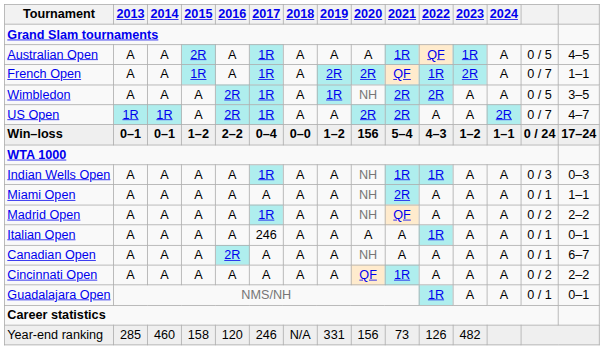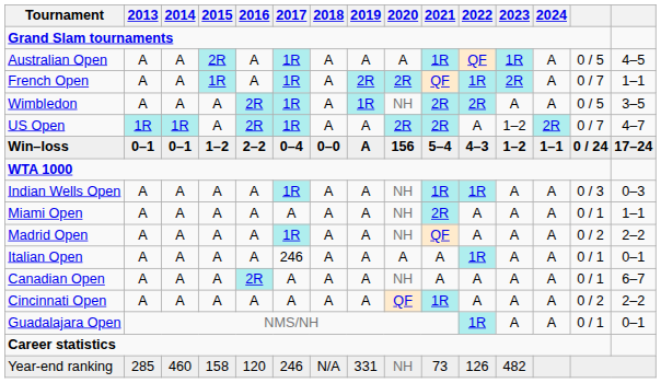 <table class=wikitable style=text-align:center>
 <tr>
 <th>Tournament</th>
 <th><a href='#'>2013</a></th>
 <th><a href='#'>2014</a></th>
 <th><a href='#'>2015</a></th>
 <th><a href='#'>2016</a></th>
 <th><a href='#'>2017</a></th>
 <th><a href='#'>2018</a></th>
 <th><a href='#'>2019</a></th>
 <th><a href='#'>2020</a></th>
 <th><a href='#'>2021</a></th>
 <th><a href='#'>2022</a></th>
 <th><a href='#'>2023</a></th>
 <th><a href='#'>2024</a></th>
 <th></th>
 <th></th>
 </tr>
 <tr>
 <td colspan="14" style="text-align:left"><strong><a href='#'>Grand Slam tournaments</a></strong></td>
 </tr>
 <tr>
 <td style=text-align:left><a href='#'>Australian Open</a></td>
 <td>A</td>
 <td>A</td>
 <td style=background:#afeeee><a href='#'>2R</a></td>
 <td>A</td>
 <td style=background:#afeeee><a href='#'>1R</a></td>
 <td>A</td>
 <td>A</td>
 <td>A</td>
 <td style=background:#afeeee><a href='#'>1R</a></td>
 <td style=background:#ffebcd><a href='#'>QF</a></td>
 <td style=background:#afeeee><a href='#'>1R</a></td>
 <td>A</td>
 <td>0 / 5</td>
 <td>4–5</td>
 </tr>
 <tr>
 <td style=text-align:left><a href='#'>French Open</a></td>
 <td>A</td>
 <td>A</td>
 <td style=background:#afeeee><a href='#'>1R</a></td>
 <td>A</td>
 <td style=background:#afeeee><a href='#'>1R</a></td>
 <td>A</td>
 <td style=background:#afeeee><a href='#'>2R</a></td>
 <td style=background:#afeeee><a href='#'>2R</a></td>
 <td style=background:#ffebcd><a href='#'>QF</a></td>
 <td bgcolor=afeeee><a href='#'>1R</a></td>
 <td bgcolor=afeeee><a href='#'>2R</a></td>
 <td>A</td>
 <td>0 / 7</td>
 <td>1–1</td>
 </tr>
 <tr>
 <td align=left><a href='#'>Wimbledon</a></td>
 <td>A</td>
 <td>A</td>
 <td>A</td>
 <td style=background:#afeeee><a href='#'>2R</a></td>
 <td bgcolor=afeeee><a href='#'>1R</a></td>
 <td>A</td>
 <td bgcolor=afeeee><a href='#'>1R</a></td>
 <td style=color:#767676>NH</td>
 <td bgcolor=afeeee><a href='#'>2R</a></td>
 <td bgcolor=afeeee><a href='#'>2R</a></td>
 <td>A</td>
 <td>A</td>
 <td>0 / 5</td>
 <td>3–5</td>
 </tr>
 <tr>
 <td style=text-align:left><a href='#'>US Open</a></td>
 <td style=background:#afeeee><a href='#'>1R</a></td>
 <td style=background:#afeeee><a href='#'>1R</a></td>
 <td>A</td>
 <td style=background:#afeeee><a href='#'>2R</a></td>
 <td style=background:#afeeee><a href='#'>1R</a></td>
 <td>A</td>
 <td>A</td>
 <td style=background:#afeeee><a href='#'>2R</a></td>
 <td style=background:#afeeee><a href='#'>2R</a></td>
 <td>A</td>
-<td>A</td>
+<td>1–2</td>
 <td style=background:#afeeee><a href='#'>2R</a></td>
 <td>0 / 7</td>
 <td>4–7</td>
 </tr>
 <tr style=background:#efefef;font-weight:bold>
 <td style=text-align:left>Win–loss</td>
 <td>0–1</td>
 <td>0–1</td>
 <td>1–2</td>
 <td>2–2</td>
 <td>0–4</td>
 <td>0–0</td>
-<td>1–2</td>
+<td>A</td>
 <td>156</td>
 <td>5–4</td>
 <td>4–3</td>
 <td>1–2</td>
 <td>1–1</td>
 <td>0 / 24</td>
 <td>17–24</td>
 </tr>
 <tr>
 <td colspan="14" align="left"><strong><a href='#'>WTA 1000</a></strong></td>
 </tr>
 <tr>
 <td align=left><a href='#'>Indian Wells Open</a></td>
 <td>A</td>
 <td>A</td>
 <td>A</td>
 <td>A</td>
 <td bgcolor=afeeee><a href='#'>1R</a></td>
 <td>A</td>
 <td>A</td>
 <td style=color:#767676>NH</td>
 <td bgcolor=afeeee><a href='#'>1R</a></td>
 <td bgcolor=afeeee><a href='#'>1R</a></td>
 <td>A</td>
 <td>A</td>
 <td>0 / 3</td>
 <td>0–3</td>
 </tr>
 <tr>
 <td align=left><a href='#'>Miami Open</a></td>
 <td>A</td>
 <td>A</td>
 <td>A</td>
 <td>A</td>
 <td>A</td>
 <td>A</td>
 <td>A</td>
 <td style=color:#767676>NH</td>
 <td bgcolor=afeeee><a href='#'>2R</a></td>
 <td>A</td>
 <td>A</td>
 <td>A</td>
 <td>0 / 1</td>
 <td>1–1</td>
 </tr>
 <tr>
 <td align=left><a href='#'>Madrid Open</a></td>
 <td>A</td>
 <td>A</td>
 <td>A</td>
 <td>A</td>
 <td bgcolor=afeeee><a href='#'>1R</a></td>
 <td>A</td>
 <td>A</td>
 <td style=color:#767676>NH</td>
 <td bgcolor=ffebcd><a href='#'>QF</a></td>
 <td>A</td>
 <td>A</td>
 <td>A</td>
 <td>0 / 2</td>
 <td>2–2</td>
 </tr>
 <tr>
 <td align=left><a href='#'>Italian Open</a></td>
 <td>A</td>
 <td>A</td>
 <td>A</td>
 <td>A</td>
 <td>246</td>
 <td>A</td>
 <td>A</td>
 <td>A</td>
 <td>A</td>
 <td bgcolor=afeeee><a href='#'>1R</a></td>
 <td>A</td>
 <td>A</td>
 <td>0 / 1</td>
 <td>0–1</td>
 </tr>
 <tr>
 <td align=left><a href='#'>Canadian Open</a></td>
 <td>A</td>
 <td>A</td>
 <td>A</td>
 <td bgcolor=afeeee><a href='#'>2R</a></td>
 <td>A</td>
 <td>A</td>
 <td>A</td>
 <td style=color:#767676>NH</td>
 <td>A</td>
 <td>A</td>
 <td>A</td>
 <td>A</td>
 <td>0 / 1</td>
 <td>6–7</td>
 </tr>
 <tr>
 <td align=left><a href='#'>Cincinnati Open</a></td>
 <td>A</td>
 <td>A</td>
 <td>A</td>
 <td>A</td>
 <td>A</td>
 <td>A</td>
 <td>A</td>
 <td style=background:#ffebcd><a href='#'>QF</a></td>
 <td bgcolor=afeeee><a href='#'>1R</a></td>
 <td>A</td>
 <td>A</td>
 <td>A</td>
 <td>0 / 2</td>
 <td>2–2</td>
 </tr>
 <tr>
 <td align=left><a href='#'>Guadalajara Open</a></td>
 <td colspan=9 style=color:#767676>NMS/NH</td>
 <td bgcolor=afeeee><a href='#'>1R</a></td>
 <td>A</td>
 <td>A</td>
 <td>0 / 1</td>
 <td>0–1</td>
 </tr>
 <tr>
 <td colspan="14" align="left"><strong>Career statistics</strong></td>
 </tr>
 <tr bgcolor=efefef>
 <td align=left>Year-end ranking</td>
 <td>285</td>
 <td>460</td>
 <td>158</td>
 <td>120</td>
 <td>246</td>
 <td>N/A</td>
 <td>331</td>
-<td>156</td>
+<td style=color:#767676>NH</td>
 <td>73</td>
 <td>126</td>
 <td>482</td>
 <td></td>
 <td colspan=2></td>
 </tr>
 </table>
